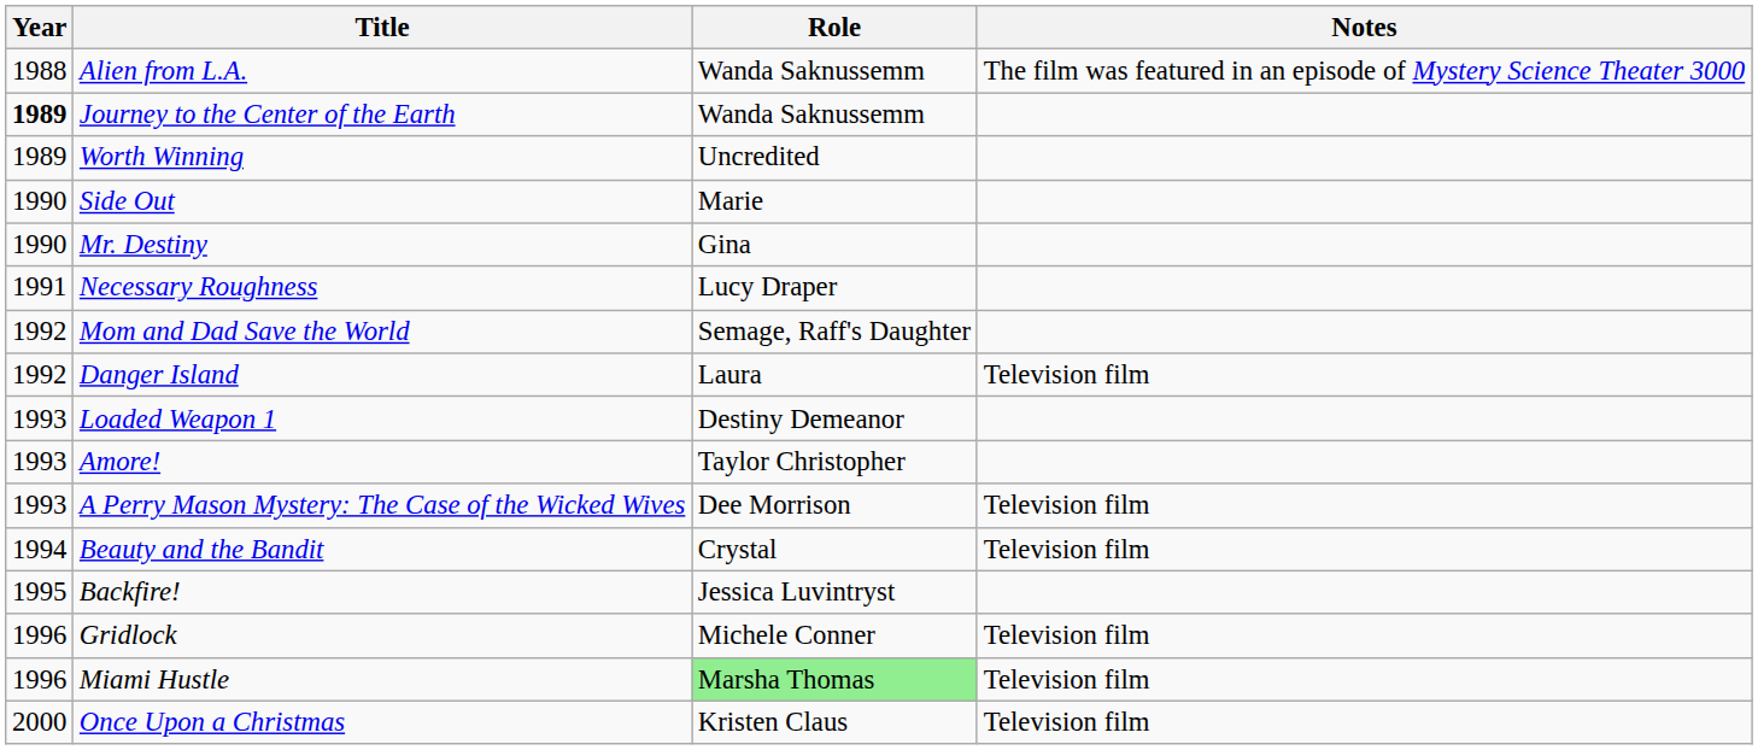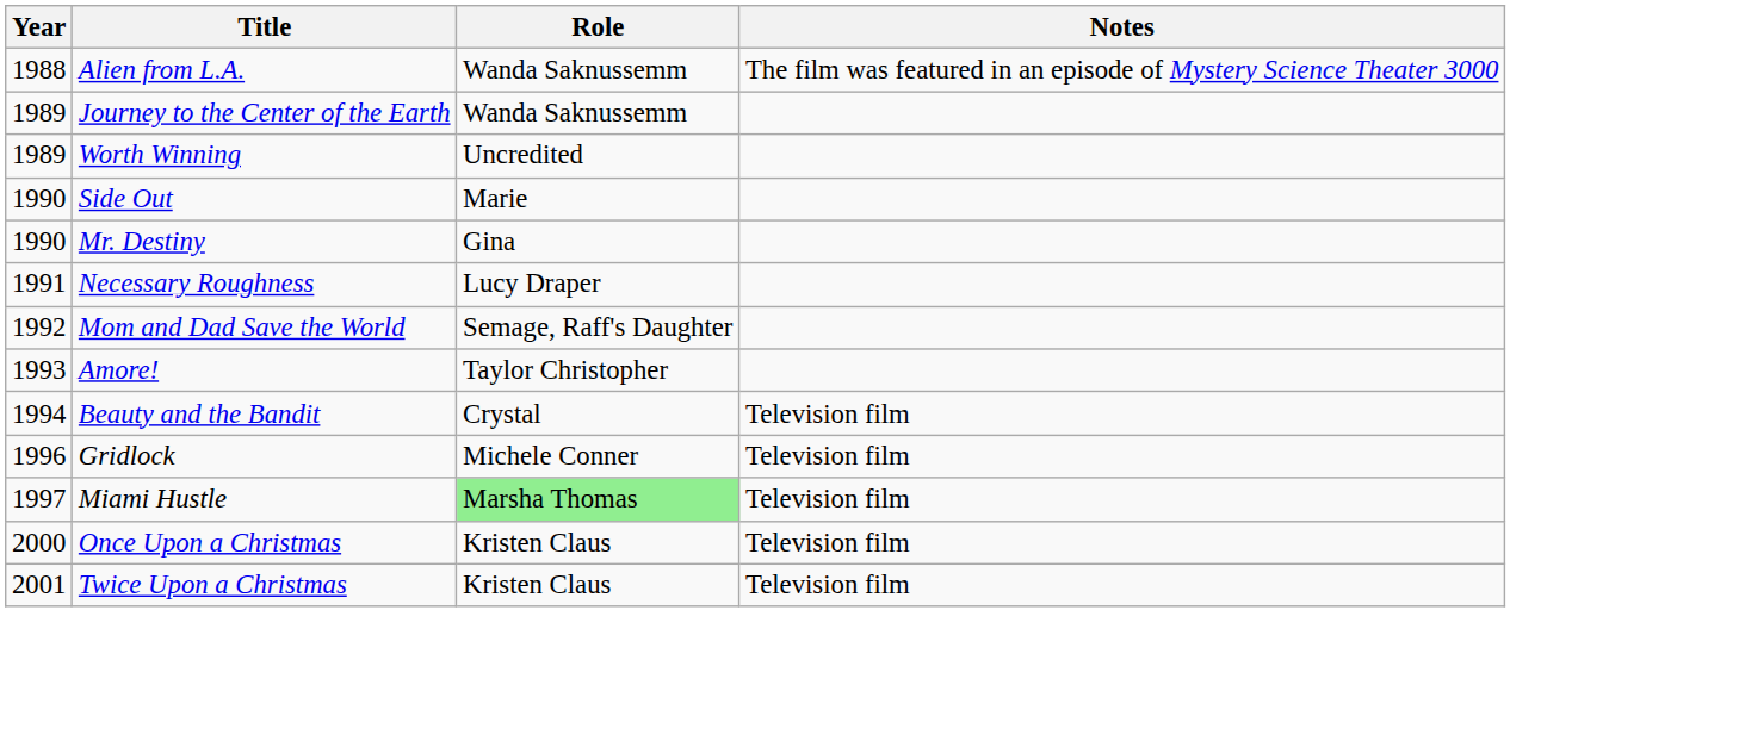 <table class="wikitable sortable">
 <tr>
 <th>Year</th>
 <th>Title</th>
 <th>Role</th>
 <th class="unsortable">Notes</th>
 </tr>
 <tr>
 <td>1988</td>
 <td><em><a href='#'>Alien from L.A.</a></em></td>
 <td>Wanda Saknussemm</td>
 <td>The film was featured in an episode of <em><a href='#'>Mystery Science Theater 3000</a></em></td>
 </tr>
 <tr>
-<td><strong>1989</strong></td>
+<td>1989</td>
 <td><em><a href='#'>Journey to the Center of the Earth</a></em></td>
 <td>Wanda Saknussemm</td>
 <td></td>
 </tr>
 <tr>
 <td>1989</td>
 <td><em><a href='#'>Worth Winning</a></em></td>
 <td>Uncredited</td>
 <td></td>
 </tr>
 <tr>
 <td>1990</td>
 <td><em><a href='#'>Side Out</a></em></td>
 <td>Marie</td>
 <td></td>
 </tr>
 <tr>
 <td>1990</td>
 <td><em><a href='#'>Mr. Destiny</a></em></td>
 <td>Gina</td>
 <td></td>
 </tr>
 <tr>
 <td>1991</td>
 <td><em><a href='#'>Necessary Roughness</a></em></td>
 <td>Lucy Draper</td>
 <td></td>
 </tr>
 <tr>
 <td>1992</td>
 <td><em><a href='#'>Mom and Dad Save the World</a></em></td>
 <td>Semage, Raff's Daughter</td>
 <td></td>
 </tr>
 <tr>
-<td>1992</td>
-<td><em><a href='#'>Danger Island</a></em></td>
-<td>Laura</td>
-<td>Television film</td>
-</tr>
-<tr>
-<td>1993</td>
-<td><em><a href='#'>Loaded Weapon 1</a></em></td>
-<td>Destiny Demeanor</td>
-<td></td>
-</tr>
-<tr>
 <td>1993</td>
 <td><em><a href='#'>Amore!</a></em></td>
 <td>Taylor Christopher</td>
 <td></td>
-</tr>
-<tr>
-<td>1993</td>
-<td><em><a href='#'>A Perry Mason Mystery: The Case of the Wicked Wives</a></em></td>
-<td>Dee Morrison</td>
-<td>Television film</td>
 </tr>
 <tr>
 <td>1994</td>
 <td><em><a href='#'>Beauty and the Bandit</a></em></td>
 <td>Crystal</td>
 <td>Television film</td>
 </tr>
 <tr>
-<td>1995</td>
-<td><em>Backfire!</em></td>
-<td>Jessica Luvintryst</td>
-<td></td>
-</tr>
-<tr>
 <td>1996</td>
 <td><em>Gridlock</em></td>
 <td>Michele Conner</td>
 <td>Television film</td>
 </tr>
 <tr>
-<td>1996</td>
+<td>1997</td>
 <td><em>Miami Hustle</em></td>
 <td style="background: lightgreen;">Marsha Thomas</td>
 <td>Television film</td>
 </tr>
 <tr>
 <td>2000</td>
 <td><em><a href='#'>Once Upon a Christmas</a></em></td>
 <td>Kristen Claus</td>
 <td>Television film</td>
 </tr>
+<tr>
+<td>2001</td>
+<td><em><a href='#'>Twice Upon a Christmas</a></em></td>
+<td>Kristen Claus</td>
+<td>Television film</td>
+</tr>
 </table>
